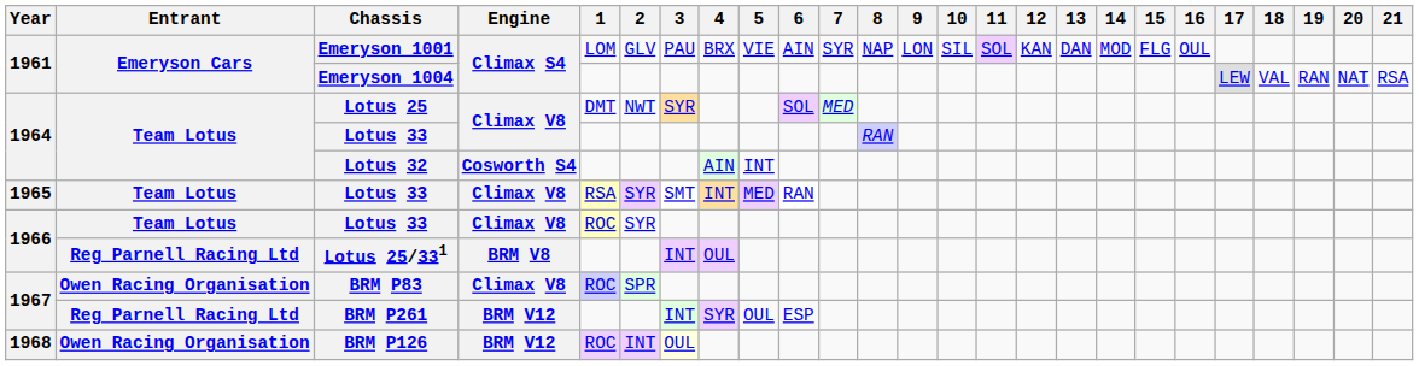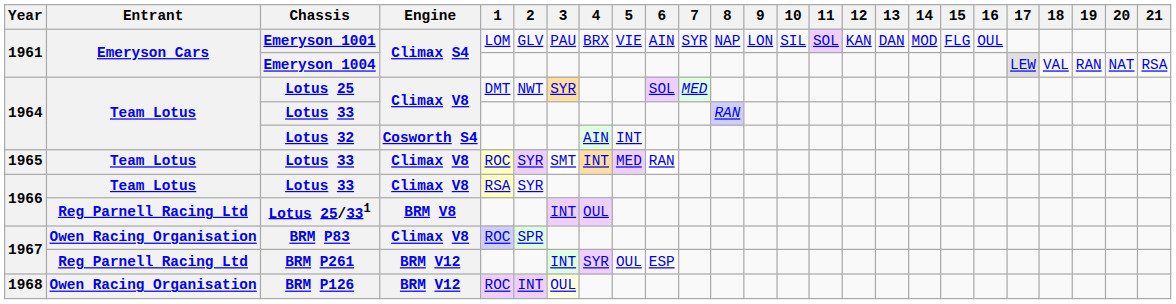 <table class="wikitable" style="text-align:center; font-size:90%">
 <tr>
 <th>Year</th>
 <th>Entrant</th>
 <th>Chassis</th>
 <th>Engine</th>
 <th>1</th>
 <th>2</th>
 <th>3</th>
 <th>4</th>
 <th>5</th>
 <th>6</th>
 <th>7</th>
 <th>8</th>
 <th>9</th>
 <th>10</th>
 <th>11</th>
 <th>12</th>
 <th>13</th>
 <th>14</th>
 <th>15</th>
 <th>16</th>
 <th>17</th>
 <th>18</th>
 <th>19</th>
 <th>20</th>
 <th>21</th>
 </tr>
 <tr>
 <th rowspan="2">1961</th>
 <th rowspan="2"><a href='#'>Emeryson Cars</a></th>
 <th><a href='#'>Emeryson 1001</a></th>
 <th rowspan="2"><a href='#'>Climax</a> <a href='#'>S4</a></th>
 <td><a href='#'>LOM</a></td>
 <td><a href='#'>GLV</a></td>
 <td><a href='#'>PAU</a></td>
 <td><a href='#'>BRX</a></td>
 <td><a href='#'>VIE</a></td>
 <td><a href='#'>AIN</a></td>
 <td><a href='#'>SYR</a></td>
 <td><a href='#'>NAP</a></td>
 <td><a href='#'>LON</a></td>
 <td><a href='#'>SIL</a></td>
 <td style="background:#EFCFFF;"><a href='#'>SOL</a><br></td>
 <td><a href='#'>KAN</a></td>
 <td><a href='#'>DAN</a></td>
 <td><a href='#'>MOD</a></td>
 <td><a href='#'>FLG</a></td>
 <td><a href='#'>OUL</a></td>
 <td></td>
 <td></td>
 <td></td>
 <td></td>
 <td></td>
 </tr>
 <tr>
 <th><a href='#'>Emeryson 1004</a></th>
 <td></td>
 <td></td>
 <td></td>
 <td></td>
 <td></td>
 <td></td>
 <td></td>
 <td></td>
 <td></td>
 <td></td>
 <td></td>
 <td></td>
 <td></td>
 <td></td>
 <td></td>
 <td></td>
 <td style="background:#DFDFDF;"><a href='#'>LEW</a><br></td>
 <td><a href='#'>VAL</a></td>
 <td><a href='#'>RAN</a></td>
 <td><a href='#'>NAT</a></td>
 <td><a href='#'>RSA</a></td>
 </tr>
 <tr>
 <th rowspan="3">1964</th>
 <th rowspan="3"><a href='#'>Team Lotus</a></th>
 <th><a href='#'>Lotus</a> <a href='#'>25</a></th>
 <th rowspan="2"><a href='#'>Climax</a> <a href='#'>V8</a></th>
 <td><a href='#'>DMT</a></td>
 <td><a href='#'>NWT</a></td>
 <td style="background:#FFDF9F;"><a href='#'>SYR</a><br></td>
 <td></td>
 <td></td>
 <td style="background:#EFCFFF;"><a href='#'>SOL</a><br></td>
 <td style="background:#DFFFDF;"><em><a href='#'>MED</a></em><br></td>
 <td></td>
 <td></td>
 <td></td>
 <td></td>
 <td></td>
 <td></td>
 <td></td>
 <td></td>
 <td></td>
 <td></td>
 <td></td>
 <td></td>
 <td></td>
 <td></td>
 </tr>
 <tr>
 <th><a href='#'>Lotus</a> <a href='#'>33</a></th>
 <td></td>
 <td></td>
 <td></td>
 <td></td>
 <td></td>
 <td></td>
 <td></td>
 <td style="background:#CFCFFF;"><em><a href='#'>RAN</a></em><br></td>
 <td></td>
 <td></td>
 <td></td>
 <td></td>
 <td></td>
 <td></td>
 <td></td>
 <td></td>
 <td></td>
 <td></td>
 <td></td>
 <td></td>
 <td></td>
 </tr>
 <tr>
 <th><a href='#'>Lotus</a> <a href='#'>32</a></th>
 <th><a href='#'>Cosworth</a> <a href='#'>S4</a></th>
 <td></td>
 <td></td>
 <td></td>
 <td style="background:#DFFFDF;"><a href='#'>AIN</a><br></td>
 <td><a href='#'>INT</a></td>
 <td></td>
 <td></td>
 <td></td>
 <td></td>
 <td></td>
 <td></td>
 <td></td>
 <td></td>
 <td></td>
 <td></td>
 <td></td>
 <td></td>
 <td></td>
 <td></td>
 <td></td>
 <td></td>
 </tr>
 <tr>
 <th>1965</th>
 <th><a href='#'>Team Lotus</a></th>
 <th><a href='#'>Lotus</a> <a href='#'>33</a></th>
 <th><a href='#'>Climax</a> <a href='#'>V8</a></th>
-<td style="background:#FFFFBF;"><a href='#'>RSA</a><br></td>
+<td style="background:#FFFFBF;"><a href='#'>ROC</a><br></td>
 <td style="background:#EFCFFF;"><a href='#'>SYR</a><br></td>
 <td style="background:#FFFFFF;"><a href='#'>SMT</a><br></td>
 <td style="background:#FFDF9F;"><a href='#'>INT</a><br></td>
 <td style="background:#EFCFFF;"><a href='#'>MED</a><br></td>
 <td style="background:#FFFFFF;"><a href='#'>RAN</a><br></td>
 <td></td>
 <td></td>
 <td></td>
 <td></td>
 <td></td>
 <td></td>
 <td></td>
 <td></td>
 <td></td>
 <td></td>
 <td></td>
 <td></td>
 <td></td>
 <td></td>
 <td></td>
 </tr>
 <tr>
 <th rowspan="2">1966</th>
 <th><a href='#'>Team Lotus</a></th>
 <th><a href='#'>Lotus</a> <a href='#'>33</a></th>
 <th><a href='#'>Climax</a> <a href='#'>V8</a></th>
-<td style="background:#FFFFBF;"><a href='#'>ROC</a><br></td>
+<td style="background:#FFFFBF;"><a href='#'>RSA</a><br></td>
 <td><a href='#'>SYR</a></td>
 <td></td>
 <td></td>
 <td></td>
 <td></td>
 <td></td>
 <td></td>
 <td></td>
 <td></td>
 <td></td>
 <td></td>
 <td></td>
 <td></td>
 <td></td>
 <td></td>
 <td></td>
 <td></td>
 <td></td>
 <td></td>
 <td></td>
 </tr>
 <tr>
 <th><a href='#'>Reg Parnell Racing Ltd</a></th>
 <th><a href='#'>Lotus</a> <a href='#'>25</a>/<a href='#'>33</a><sup>1</sup></th>
 <th><a href='#'>BRM</a> <a href='#'>V8</a></th>
 <td></td>
 <td></td>
 <td style="background:#EFCFFF;"><a href='#'>INT</a><br></td>
 <td style="background:#EFCFFF;"><a href='#'>OUL</a><br></td>
 <td></td>
 <td></td>
 <td></td>
 <td></td>
 <td></td>
 <td></td>
 <td></td>
 <td></td>
 <td></td>
 <td></td>
 <td></td>
 <td></td>
 <td></td>
 <td></td>
 <td></td>
 <td></td>
 <td></td>
 </tr>
 <tr>
 <th rowspan="2">1967</th>
 <th><a href='#'>Owen Racing Organisation</a></th>
 <th><a href='#'>BRM</a> <a href='#'>P83</a></th>
 <th><a href='#'>Climax</a> <a href='#'>V8</a></th>
 <td style="background:#CFCFFF;"><a href='#'>ROC</a><br></td>
 <td style="background:#DFFFDF;"><a href='#'>SPR</a><br></td>
 <td></td>
 <td></td>
 <td></td>
 <td></td>
 <td></td>
 <td></td>
 <td></td>
 <td></td>
 <td></td>
 <td></td>
 <td></td>
 <td></td>
 <td></td>
 <td></td>
 <td></td>
 <td></td>
 <td></td>
 <td></td>
 <td></td>
 </tr>
 <tr>
 <th><a href='#'>Reg Parnell Racing Ltd</a></th>
 <th><a href='#'>BRM</a> <a href='#'>P261</a></th>
 <th><a href='#'>BRM</a> <a href='#'>V12</a></th>
 <td></td>
 <td></td>
 <td style="background:#DFFFDF;"><a href='#'>INT</a><br></td>
 <td style="background:#EFCFFF;"><a href='#'>SYR</a><br></td>
 <td><a href='#'>OUL</a></td>
 <td><a href='#'>ESP</a></td>
 <td></td>
 <td></td>
 <td></td>
 <td></td>
 <td></td>
 <td></td>
 <td></td>
 <td></td>
 <td></td>
 <td></td>
 <td></td>
 <td></td>
 <td></td>
 <td></td>
 <td></td>
 </tr>
 <tr>
 <th>1968</th>
 <th><a href='#'>Owen Racing Organisation</a></th>
 <th><a href='#'>BRM</a> <a href='#'>P126</a></th>
 <th><a href='#'>BRM</a> <a href='#'>V12</a></th>
 <td style="background:#EFCFFF;"><a href='#'>ROC</a><br></td>
 <td style="background:#EFCFFF;"><a href='#'>INT</a><br></td>
 <td style="background: lightyellow;"><a href='#'>OUL</a></td>
 <td></td>
 <td></td>
 <td></td>
 <td></td>
 <td></td>
 <td></td>
 <td></td>
 <td></td>
 <td></td>
 <td></td>
 <td></td>
 <td></td>
 <td></td>
 <td></td>
 <td></td>
 <td></td>
 <td></td>
 <td></td>
 </tr>
 </table>
